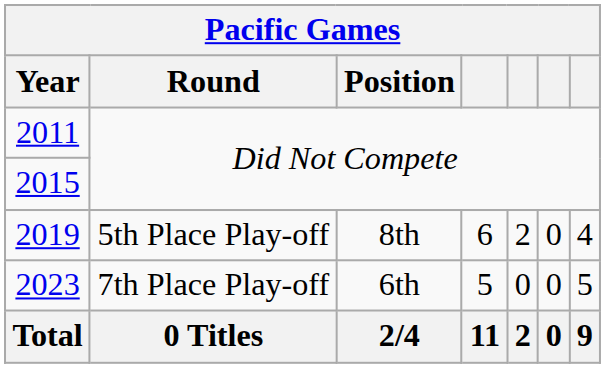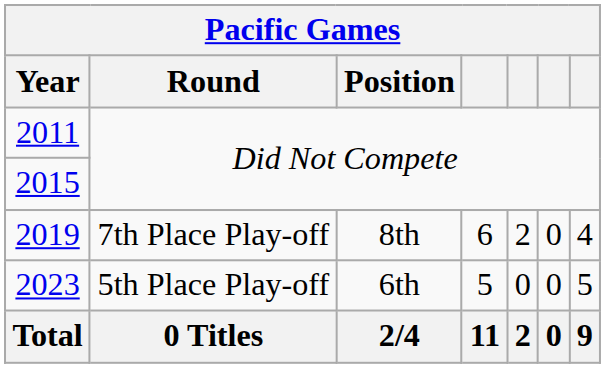 <table class="wikitable" style="text-align: center;">
 <tr>
 <th colspan="7"><a href='#'>Pacific Games</a></th>
 </tr>
 <tr>
 <th>Year</th>
 <th>Round</th>
 <th>Position</th>
 <th></th>
 <th></th>
 <th></th>
 <th></th>
 </tr>
 <tr>
 <td> <a href='#'>2011</a></td>
 <td colspan="6" rowspan="2"><em>Did Not Compete</em></td>
 </tr>
 <tr>
 <td> <a href='#'>2015</a></td>
 </tr>
 <tr>
 <td> <a href='#'>2019</a></td>
-<td>5th Place Play-off</td>
+<td>7th Place Play-off</td>
 <td>8th</td>
 <td>6</td>
 <td>2</td>
 <td>0</td>
 <td>4</td>
 </tr>
 <tr>
 <td> <a href='#'>2023</a></td>
-<td>7th Place Play-off</td>
+<td>5th Place Play-off</td>
 <td>6th</td>
 <td>5</td>
 <td>0</td>
 <td>0</td>
 <td>5</td>
 </tr>
 <tr>
 <th>Total</th>
 <th>0 Titles</th>
 <th>2/4</th>
 <th>11</th>
 <th>2</th>
 <th>0</th>
 <th>9</th>
 </tr>
 </table>
